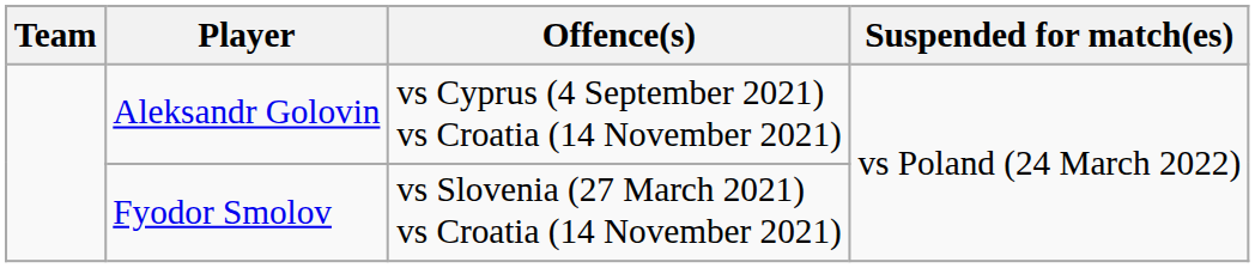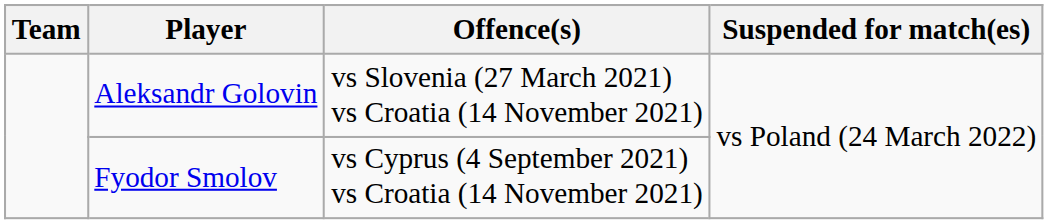 <table class="wikitable sortable" style="font-size:90%">
 <tr>
 <th>Team</th>
 <th>Player</th>
 <th>Offence(s)</th>
 <th>Suspended for match(es)</th>
 </tr>
 <tr>
 <td rowspan=2></td>
 <td><a href='#'>Aleksandr Golovin</a></td>
-<td> vs Cyprus (4 September 2021)<br> vs Croatia (14 November 2021)</td>
+<td> vs Slovenia (27 March 2021)<br> vs Croatia (14 November 2021)</td>
 <td rowspan=2>vs Poland (24 March 2022)</td>
 </tr>
 <tr>
 <td><a href='#'>Fyodor Smolov</a></td>
-<td> vs Slovenia (27 March 2021)<br> vs Croatia (14 November 2021)</td>
+<td> vs Cyprus (4 September 2021)<br> vs Croatia (14 November 2021)</td>
 </tr>
 </table>
